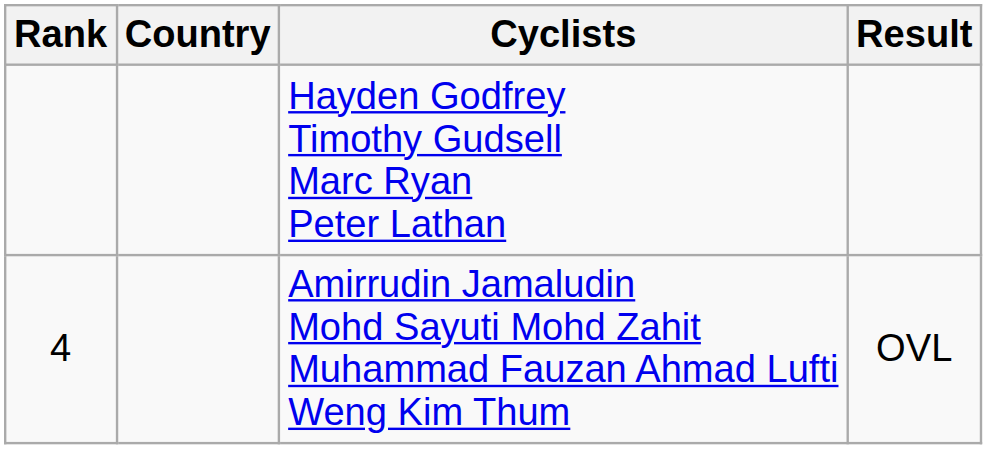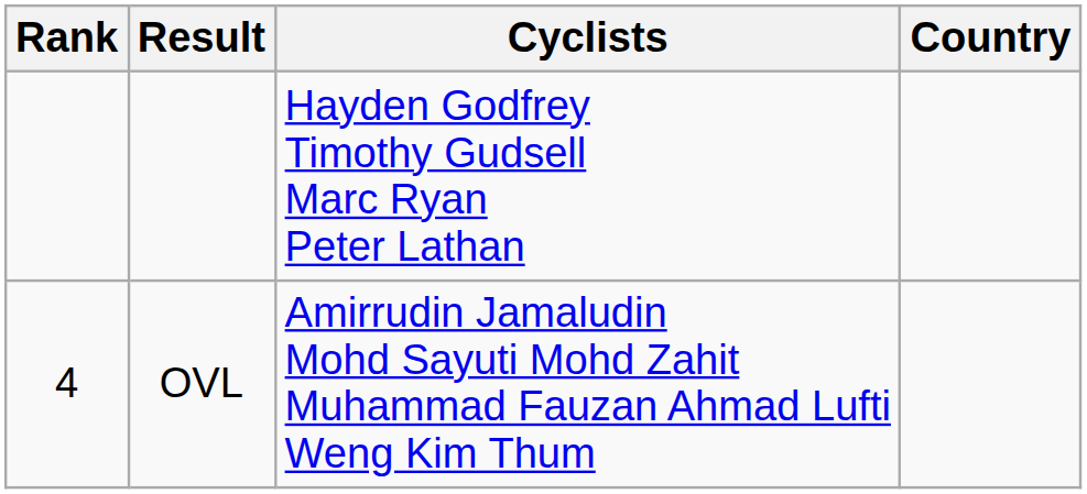 <table class="wikitable sortable" style="text-align:center">
 <tr>
 <th>Rank</th>
+<th>Result</th>
+<th>Cyclists</th>
 <th>Country</th>
-<th>Cyclists</th>
-<th>Result</th>
 </tr>
 <tr>
 <td></td>
+<td></td>
+<td align=left><a href='#'>Hayden Godfrey</a><br><a href='#'>Timothy Gudsell</a><br><a href='#'>Marc Ryan</a><br><a href='#'>Peter Lathan</a></td>
 <td align=left></td>
-<td align=left><a href='#'>Hayden Godfrey</a><br><a href='#'>Timothy Gudsell</a><br><a href='#'>Marc Ryan</a><br><a href='#'>Peter Lathan</a></td>
-<td></td>
 </tr>
 <tr>
 <td>4</td>
+<td>OVL</td>
+<td align=left><a href='#'>Amirrudin Jamaludin</a><br><a href='#'>Mohd Sayuti Mohd Zahit</a><br><a href='#'>Muhammad Fauzan Ahmad Lufti</a><br><a href='#'>Weng Kim Thum</a></td>
 <td align=left></td>
-<td align=left><a href='#'>Amirrudin Jamaludin</a><br><a href='#'>Mohd Sayuti Mohd Zahit</a><br><a href='#'>Muhammad Fauzan Ahmad Lufti</a><br><a href='#'>Weng Kim Thum</a></td>
-<td>OVL</td>
 </tr>
 </table>
